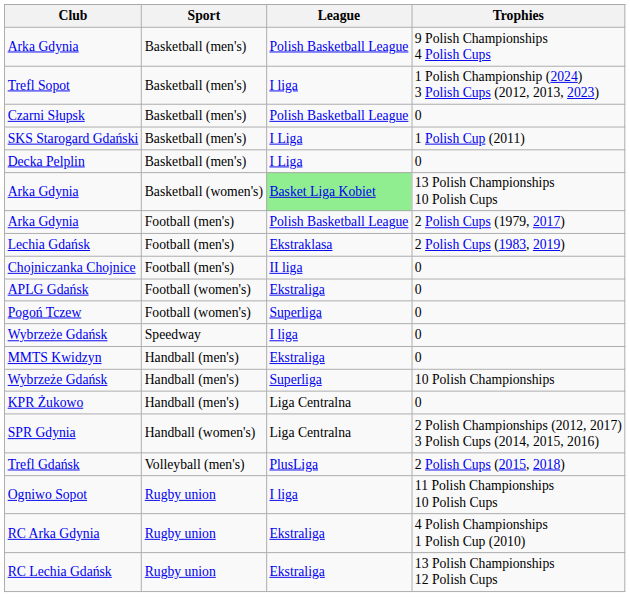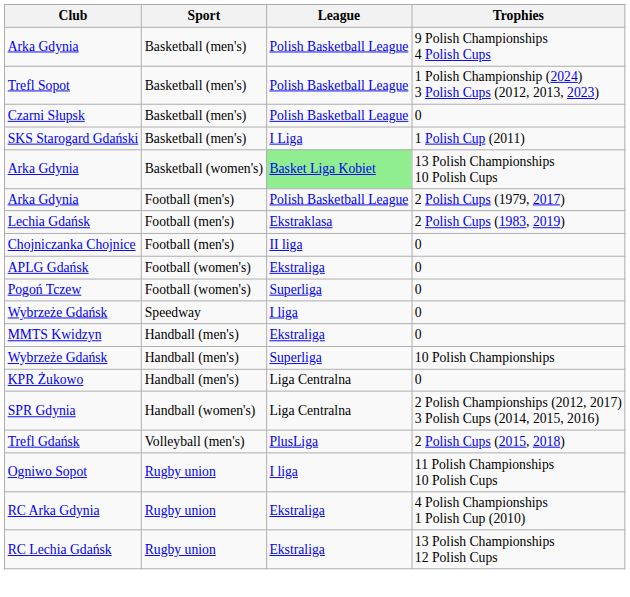 <table class="wikitable sortable" style="font-size:90%">
 <tr>
 </tr>
 <tr>
 <th>Club</th>
 <th>Sport</th>
 <th>League</th>
 <th>Trophies</th>
 </tr>
 <tr>
 <td><a href='#'>Arka Gdynia</a></td>
 <td>Basketball (men's)</td>
 <td><a href='#'>Polish Basketball League</a></td>
 <td>9 Polish Championships<br>4 <a href='#'>Polish Cups</a></td>
 </tr>
 <tr>
 <td><a href='#'>Trefl Sopot</a></td>
 <td>Basketball (men's)</td>
-<td><a href='#'>I liga</a></td>
+<td><a href='#'>Polish Basketball League</a></td>
 <td>1 Polish Championship (<a href='#'>2024</a>)<br>3 <a href='#'>Polish Cups</a> (2012, 2013, <a href='#'>2023</a>)</td>
 </tr>
 <tr>
 <td><a href='#'>Czarni Słupsk</a></td>
 <td>Basketball (men's)</td>
 <td><a href='#'>Polish Basketball League</a></td>
 <td>0</td>
 </tr>
 <tr>
 <td><a href='#'>SKS Starogard Gdański</a></td>
 <td>Basketball (men's)</td>
 <td><a href='#'>I Liga</a></td>
 <td>1 <a href='#'>Polish Cup</a> (2011)</td>
-</tr>
-<tr>
-<td><a href='#'>Decka Pelplin</a></td>
-<td>Basketball (men's)</td>
-<td><a href='#'>I Liga</a></td>
-<td>0</td>
 </tr>
 <tr>
 <td><a href='#'>Arka Gdynia</a></td>
 <td>Basketball (women's)</td>
 <td style="background: lightgreen;"><a href='#'>Basket Liga Kobiet</a></td>
 <td>13 Polish Championships<br>10 Polish Cups</td>
 </tr>
 <tr>
 <td><a href='#'>Arka Gdynia</a></td>
 <td>Football (men's)</td>
 <td><a href='#'>Polish Basketball League</a></td>
 <td>2 <a href='#'>Polish Cups</a> (1979, <a href='#'>2017</a>)</td>
 </tr>
 <tr>
 <td><a href='#'>Lechia Gdańsk</a></td>
 <td>Football (men's)</td>
 <td><a href='#'>Ekstraklasa</a></td>
 <td>2 <a href='#'>Polish Cups</a> (<a href='#'>1983</a>, <a href='#'>2019</a>)</td>
 </tr>
 <tr>
 <td><a href='#'>Chojniczanka Chojnice</a></td>
 <td>Football (men's)</td>
 <td><a href='#'>II liga</a></td>
 <td>0</td>
 </tr>
 <tr>
 <td><a href='#'>APLG Gdańsk</a></td>
 <td>Football (women's)</td>
 <td><a href='#'>Ekstraliga</a></td>
 <td>0</td>
 </tr>
 <tr>
 <td><a href='#'>Pogoń Tczew</a></td>
 <td>Football (women's)</td>
 <td><a href='#'>Superliga</a></td>
 <td>0</td>
 </tr>
 <tr>
 <td><a href='#'>Wybrzeże Gdańsk</a></td>
 <td>Speedway</td>
 <td><a href='#'>I liga</a></td>
 <td>0</td>
 </tr>
 <tr>
 <td><a href='#'>MMTS Kwidzyn</a></td>
 <td>Handball (men's)</td>
 <td><a href='#'>Ekstraliga</a></td>
 <td>0</td>
 </tr>
 <tr>
 <td><a href='#'>Wybrzeże Gdańsk</a></td>
 <td>Handball (men's)</td>
 <td><a href='#'>Superliga</a></td>
 <td>10 Polish Championships</td>
 </tr>
 <tr>
 <td><a href='#'>KPR Żukowo</a></td>
 <td>Handball (men's)</td>
 <td>Liga Centralna</td>
 <td>0</td>
 </tr>
 <tr>
 <td><a href='#'>SPR Gdynia</a></td>
 <td>Handball (women's)</td>
 <td>Liga Centralna</td>
 <td>2 Polish Championships (2012, 2017)<br>3 Polish Cups (2014, 2015, 2016)</td>
 </tr>
 <tr>
 <td><a href='#'>Trefl Gdańsk</a></td>
 <td>Volleyball (men's)</td>
 <td><a href='#'>PlusLiga</a></td>
 <td>2 <a href='#'>Polish Cups</a> (<a href='#'>2015</a>, <a href='#'>2018</a>)</td>
 </tr>
 <tr>
 <td><a href='#'>Ogniwo Sopot</a></td>
 <td><a href='#'>Rugby union</a></td>
 <td><a href='#'>I liga</a></td>
 <td>11 Polish Championships<br>10 Polish Cups</td>
 </tr>
 <tr>
 <td><a href='#'>RC Arka Gdynia</a></td>
 <td><a href='#'>Rugby union</a></td>
 <td><a href='#'>Ekstraliga</a></td>
 <td>4 Polish Championships<br>1 Polish Cup (2010)</td>
 </tr>
 <tr>
 <td><a href='#'>RC Lechia Gdańsk</a></td>
 <td><a href='#'>Rugby union</a></td>
 <td><a href='#'>Ekstraliga</a></td>
 <td>13 Polish Championships<br>12 Polish Cups</td>
 </tr>
 </table>
